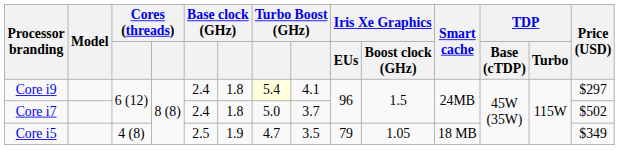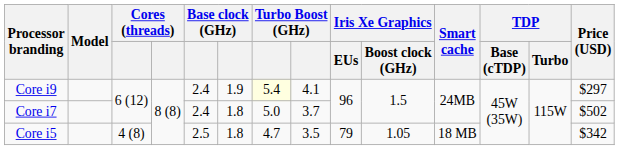 <table class="wikitable sortable" style="text-align:center;">
 <tr>
 <th rowspan="2">Processor<br>branding</th>
 <th rowspan="2">Model</th>
 <th colspan="2"><a href='#'>Cores</a><br>(<a href='#'>threads</a>)</th>
 <th colspan="2"><a href='#'>Base clock</a><br>(GHz)</th>
 <th colspan="2"><a href='#'>Turbo Boost</a><br>(GHz)</th>
 <th colspan="2"><a href='#'>Iris Xe Graphics</a></th>
 <th rowspan="2"><a href='#'>Smart<br>cache</a></th>
 <th colspan="2"><a href='#'>TDP</a></th>
 <th rowspan="2">Price <br> (USD)</th>
 </tr>
 <tr>
 <th></th>
 <th></th>
 <th></th>
 <th></th>
 <th></th>
 <th></th>
 <th>EUs</th>
 <th>Boost clock<br>(GHz)</th>
 <th>Base<br>(cTDP)</th>
 <th>Turbo</th>
 </tr>
 <tr>
 <td><a href='#'>Core i9</a></td>
 <td></td>
 <td rowspan="2">6 (12)</td>
 <td rowspan="3">8 (8)</td>
 <td>2.4</td>
-<td>1.8</td>
+<td>1.9</td>
 <td style="background: lightyellow;">5.4</td>
 <td>4.1</td>
 <td rowspan="2">96</td>
 <td rowspan="2">1.5</td>
 <td rowspan="2">24MB</td>
 <td rowspan="3">45W<br>(35W)</td>
 <td rowspan="3">115W</td>
 <td>$297</td>
 </tr>
 <tr>
 <td><a href='#'>Core i7</a></td>
 <td></td>
 <td>2.4</td>
 <td>1.8</td>
 <td>5.0</td>
 <td>3.7</td>
 <td>$502</td>
 </tr>
 <tr>
 <td><a href='#'>Core i5</a></td>
 <td></td>
 <td>4 (8)</td>
 <td>2.5</td>
-<td>1.9</td>
+<td>1.8</td>
 <td>4.7</td>
 <td>3.5</td>
 <td>79</td>
 <td>1.05</td>
 <td>18 MB</td>
-<td>$349</td>
+<td>$342</td>
 </tr>
 </table>
